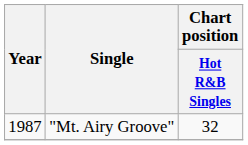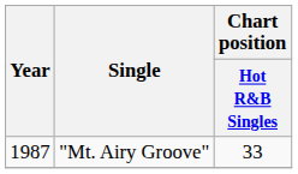 <table class="wikitable" style="text-align:center;">
 <tr>
 <th rowspan="2">Year</th>
 <th rowspan="2">Single</th>
 <th>Chart position</th>
 </tr>
 <tr>
 <th width="40"><small><a href='#'>Hot R&B Singles</a></small></th>
 </tr>
 <tr>
 <td>1987</td>
 <td align="left">"Mt. Airy Groove"</td>
-<td>32</td>
+<td>33</td>
 </tr>
 <tr>
 </tr>
 </table>
